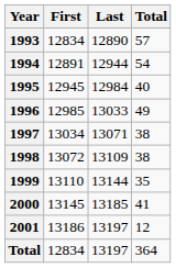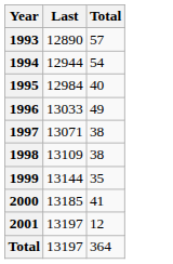 <table class="wikitable">
 <tr>
 <th>Year</th>
-<th>First</th>
 <th>Last</th>
 <th>Total</th>
 </tr>
 <tr>
 <th>1993</th>
-<td>12834</td>
 <td>12890</td>
 <td>57</td>
 </tr>
 <tr>
 <th>1994</th>
-<td>12891</td>
 <td>12944</td>
 <td>54</td>
 </tr>
 <tr>
 <th>1995</th>
-<td>12945</td>
 <td>12984</td>
 <td>40</td>
 </tr>
 <tr>
 <th>1996</th>
-<td>12985</td>
 <td>13033</td>
 <td>49</td>
 </tr>
 <tr>
 <th>1997</th>
-<td>13034</td>
 <td>13071</td>
 <td>38</td>
 </tr>
 <tr>
 <th>1998</th>
-<td>13072</td>
 <td>13109</td>
 <td>38</td>
 </tr>
 <tr>
 <th>1999</th>
-<td>13110</td>
 <td>13144</td>
 <td>35</td>
 </tr>
 <tr>
 <th>2000</th>
-<td>13145</td>
 <td>13185</td>
 <td>41</td>
 </tr>
 <tr>
 <th>2001</th>
-<td>13186</td>
 <td>13197</td>
 <td>12</td>
 </tr>
 <tr>
 <th>Total</th>
-<td>12834</td>
 <td>13197</td>
 <td>364</td>
 </tr>
 </table>
